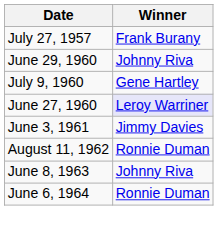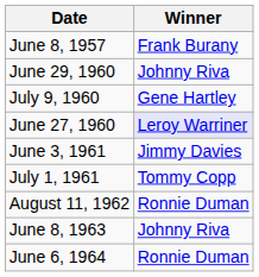 <table class="wikitable">
 <tr>
 <th>Date</th>
 <th>Winner</th>
 </tr>
 <tr>
-<td>July 27, 1957</td>
+<td>June 8, 1957</td>
 <td><a href='#'>Frank Burany</a></td>
 </tr>
 <tr>
 <td>June 29, 1960</td>
 <td><a href='#'>Johnny Riva</a></td>
 </tr>
 <tr>
 <td>July 9, 1960</td>
 <td><a href='#'>Gene Hartley</a></td>
 </tr>
 <tr>
 <td>June 27, 1960</td>
 <td style="background: lavender;"><a href='#'>Leroy Warriner</a></td>
 </tr>
 <tr>
 <td>June 3, 1961</td>
 <td><a href='#'>Jimmy Davies</a></td>
 </tr>
 <tr>
+<td>July 1, 1961</td>
+<td><a href='#'>Tommy Copp</a></td>
+</tr>
+<tr>
 <td>August 11, 1962</td>
 <td><a href='#'>Ronnie Duman</a></td>
 </tr>
 <tr>
 <td>June 8, 1963</td>
 <td><a href='#'>Johnny Riva</a></td>
 </tr>
 <tr>
 <td>June 6, 1964</td>
 <td><a href='#'>Ronnie Duman</a></td>
 </tr>
 </table>
